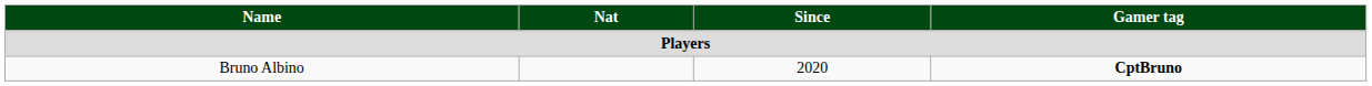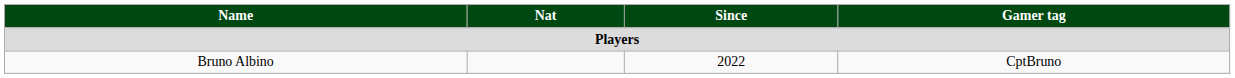 <table class="wikitable" style="text-align:center; font-size:90%; width:100%;">
 <tr>
 <th style="background:#004812; color:white; text-align:center;">Name</th>
 <th style="background:#004812; color:white; text-align:center;">Nat</th>
 <th style="background:#004812; color:white; text-align:center;">Since</th>
 <th style="background:#004812; color:white; text-align:center;">Gamer tag</th>
 </tr>
 <tr>
 <th colspan="9" style="background:#dcdcdc; text-align:center;">Players</th>
 </tr>
 <tr>
 <td>Bruno Albino</td>
 <td></td>
-<td>2020</td>
-<td style="text-align:center;"><strong>CptBruno</strong></td>
+<td>2022</td>
+<td style="text-align:center;">CptBruno</td>
 </tr>
 </table>
